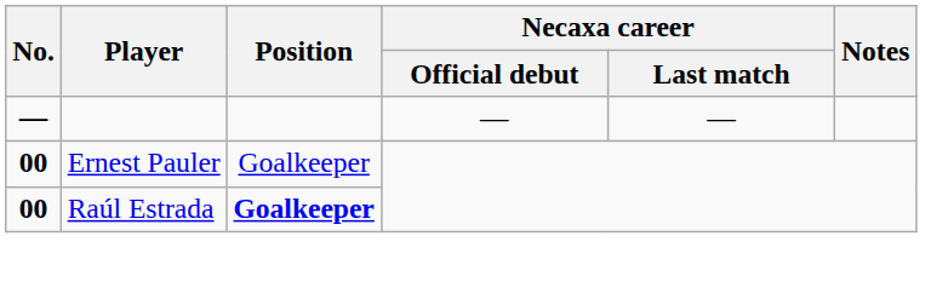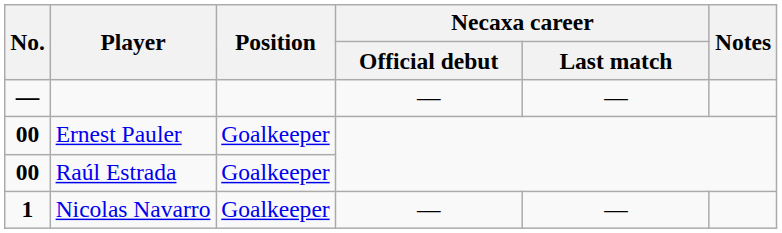 <table class="wikitable" style="text-align:center">
 <tr>
 <th rowspan="2">No.</th>
 <th rowspan="2">Player</th>
 <th rowspan="2">Position</th>
 <th colspan="2">Necaxa career</th>
 <th rowspan="2">Notes</th>
 </tr>
 <tr>
 <th style="width:120px;">Official debut</th>
 <th style="width:120px;">Last match</th>
 </tr>
 <tr>
 <td><strong>—</strong></td>
 <td></td>
 <td></td>
 <td>—</td>
 <td>—</td>
 <td style="text-align:left;"></td>
 </tr>
 <tr>
 <td><strong>00</strong></td>
 <td style="text-align:left;"> <a href='#'>Ernest Pauler</a></td>
 <td><a href='#'>Goalkeeper</a></td>
 </tr>
 <tr>
 <td><strong>00</strong></td>
 <td style="text-align:left;"> <a href='#'>Raúl Estrada</a></td>
-<td><strong><a href='#'>Goalkeeper</a></strong></td>
+<td><a href='#'>Goalkeeper</a></td>
+</tr>
+<tr>
+<td><strong>1</strong></td>
+<td style="text-align:left;"> <a href='#'>Nicolas Navarro</a></td>
+<td><a href='#'>Goalkeeper</a></td>
+<td>—</td>
+<td>—</td>
+<td></td>
 </tr>
 </table>
